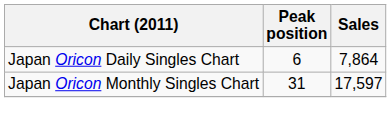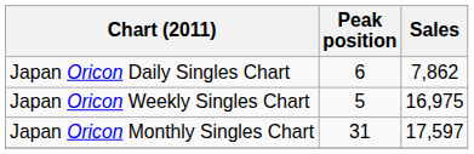 <table class="wikitable">
 <tr>
 <th>Chart (2011)</th>
 <th>Peak<br>position</th>
 <th>Sales</th>
 </tr>
 <tr>
 <td>Japan <em><a href='#'>Oricon</a></em> Daily Singles Chart</td>
 <td align="center">6</td>
-<td align="center">7,864</td>
+<td align="center">7,862</td>
+</tr>
+<tr>
+<td>Japan <em><a href='#'>Oricon</a></em> Weekly Singles Chart</td>
+<td align="center">5</td>
+<td align="center">16,975</td>
 </tr>
 <tr>
 <td>Japan <em><a href='#'>Oricon</a></em> Monthly Singles Chart</td>
 <td align="center">31</td>
 <td align="center">17,597</td>
 </tr>
 <tr>
 </tr>
 </table>
